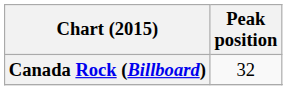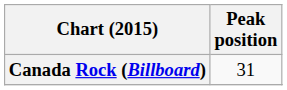 <table class="wikitable sortable plainrowheaders" style="text-align:center">
 <tr>
 <th>Chart (2015)</th>
 <th>Peak<br>position</th>
 </tr>
 <tr>
 <th scope="row">Canada <a href='#'>Rock</a> (<em><a href='#'>Billboard</a></em>)</th>
-<td>32</td>
+<td>31</td>
 </tr>
 <tr>
 </tr>
 <tr>
 </tr>
 </table>
